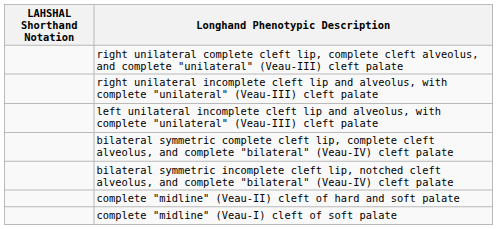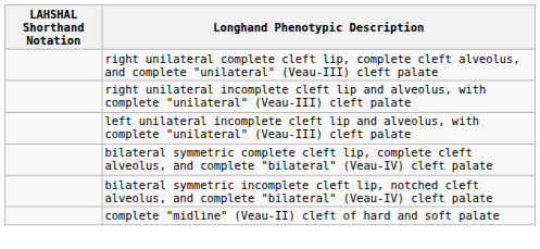 <table class="wikitable">
 <tr>
 <th>LAHSHAL<br>Shorthand Notation</th>
 <th>Longhand Phenotypic Description</th>
 </tr>
 <tr>
 <td></td>
 <td>right unilateral complete cleft lip, complete cleft alveolus, and complete "unilateral" (Veau-III) cleft palate</td>
 </tr>
 <tr>
 <td></td>
 <td>right unilateral incomplete cleft lip and alveolus, with complete "unilateral" (Veau-III) cleft palate</td>
 </tr>
 <tr>
 <td></td>
 <td>left unilateral incomplete cleft lip and alveolus, with complete "unilateral" (Veau-III) cleft palate</td>
 </tr>
 <tr>
 <td></td>
 <td>bilateral symmetric complete cleft lip, complete cleft alveolus, and complete "bilateral" (Veau-IV) cleft palate</td>
 </tr>
 <tr>
 <td></td>
 <td>bilateral symmetric incomplete cleft lip, notched cleft alveolus, and complete "bilateral" (Veau-IV) cleft palate</td>
 </tr>
 <tr>
 <td></td>
 <td>complete "midline" (Veau-II) cleft of hard and soft palate</td>
 </tr>
-<tr>
-<td></td>
-<td>complete "midline" (Veau-I) cleft of soft palate</td>
-</tr>
 </table>
